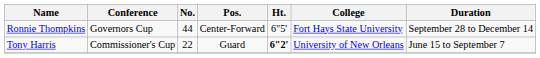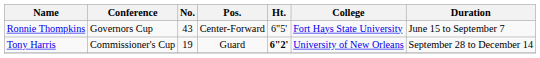 <table class="wikitable" border="1">
 <tr>
 <th>Name</th>
 <th>Conference</th>
 <th>No.</th>
 <th>Pos.</th>
 <th>Ht.</th>
 <th>College</th>
 <th>Duration</th>
 </tr>
 <tr>
 <td><a href='#'>Ronnie Thompkins</a></td>
 <td>Governors Cup</td>
-<td align=center>44</td>
+<td align=center>43</td>
 <td align=center>Center-Forward</td>
 <td align=center>6"5'</td>
 <td><a href='#'>Fort Hays State University</a></td>
-<td>September 28 to December 14</td>
+<td>June 15 to September 7</td>
 </tr>
 <tr>
 <td><a href='#'>Tony Harris</a></td>
 <td>Commissioner's Cup</td>
-<td align=center>22</td>
+<td align=center>19</td>
 <td align=center>Guard</td>
 <td align=center><strong>6"2'</strong></td>
 <td><a href='#'>University of New Orleans</a></td>
-<td>June 15 to September 7</td>
+<td>September 28 to December 14</td>
 </tr>
 <tr>
 </tr>
 </table>
